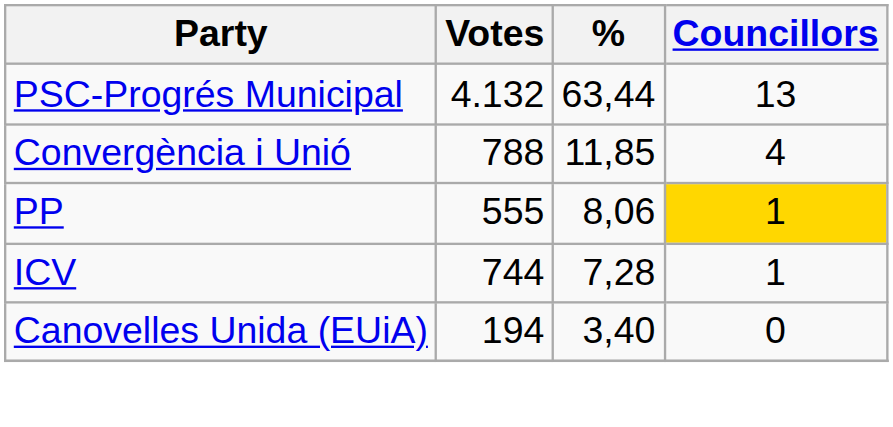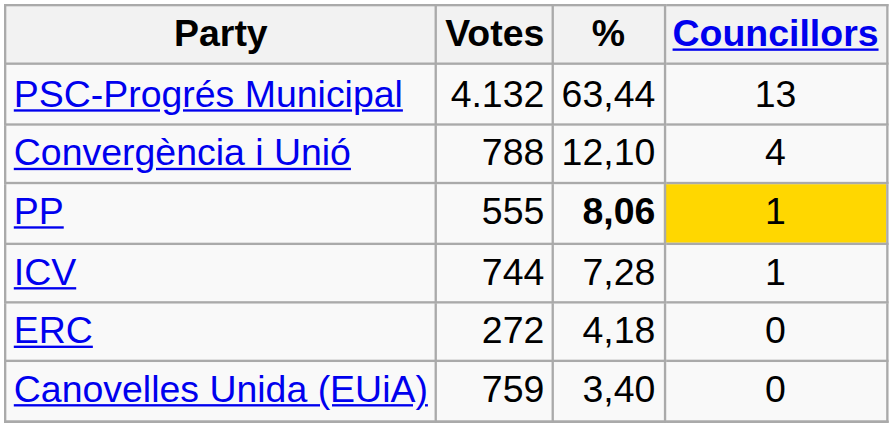 <table class="wikitable" align="center">
 <tr>
 <th>Party</th>
 <th>Votes</th>
 <th>%</th>
 <th><a href='#'>Councillors</a></th>
 </tr>
 <tr>
 <td align="left"><a href='#'>PSC-Progrés Municipal</a></td>
 <td align="right">4.132</td>
 <td align="right">63,44</td>
 <td align="center">13</td>
 </tr>
 <tr>
 <td align="left"><a href='#'>Convergència i Unió</a></td>
 <td align="right">788</td>
-<td align="right">11,85</td>
+<td align="right">12,10</td>
 <td align="center">4</td>
 </tr>
 <tr>
 <td align="left"><a href='#'>PP</a></td>
 <td align="right">555</td>
-<td align="right">8,06</td>
+<td align="right"><strong>8,06</strong></td>
 <td align="center" style="background: gold;">1</td>
 </tr>
 <tr>
 <td align="left"><a href='#'>ICV</a></td>
 <td align="right">744</td>
 <td align="right">7,28</td>
 <td align="center">1</td>
 </tr>
 <tr>
+<td align="left"><a href='#'>ERC</a></td>
+<td align="right">272</td>
+<td align="right">4,18</td>
+<td align="center">0</td>
+</tr>
+<tr>
 <td align="left"><a href='#'>Canovelles Unida (EUiA)</a></td>
-<td align="right">194</td>
+<td align="right">759</td>
 <td align="right">3,40</td>
 <td align="center">0</td>
 </tr>
 <tr>
 </tr>
 </table>
